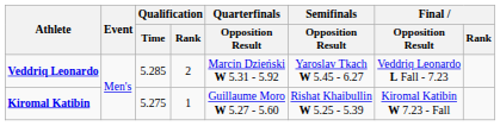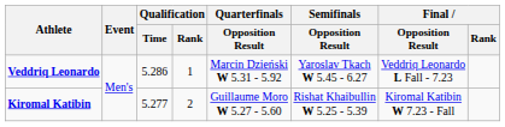 <table class="wikitable" style="font-size:90%;">
 <tr>
 <th rowspan=2>Athlete</th>
 <th rowspan=2>Event</th>
 <th colspan=2>Qualification</th>
 <th>Quarterfinals</th>
 <th>Semifinals</th>
 <th colspan=2>Final / </th>
 </tr>
 <tr style="font-size:95%">
 <th>Time</th>
 <th>Rank</th>
 <th>Opposition<br>Result</th>
 <th>Opposition<br>Result</th>
 <th>Opposition<br>Result</th>
 <th>Rank</th>
 </tr>
 <tr align=center>
 <td align=left><strong><a href='#'>Veddriq Leonardo</a></strong></td>
 <td align=left rowspan=2><a href='#'>Men's</a></td>
-<td>5.285</td>
-<td>2</td>
+<td>5.286</td>
+<td>1</td>
 <td> <a href='#'>Marcin Dzieński</a><br><strong>W</strong> 5.31 - 5.92</td>
 <td> <a href='#'>Yaroslav Tkach</a><br><strong>W</strong> 5.45 - 6.27</td>
 <td> <a href='#'>Veddriq Leonardo</a><br><strong>L</strong> Fall - 7.23</td>
 <td></td>
 </tr>
 <tr align=center>
 <td align=left><strong><a href='#'>Kiromal Katibin</a></strong></td>
-<td>5.275</td>
-<td>1</td>
+<td>5.277</td>
+<td>2</td>
 <td> <a href='#'>Guillaume Moro</a><br><strong>W</strong> 5.27 - 5.60</td>
 <td> <a href='#'>Rishat Khaibullin</a><br><strong>W</strong> 5.25 - 5.39</td>
 <td> <a href='#'>Kiromal Katibin</a><br><strong>W</strong> 7.23 - Fall</td>
 <td></td>
 </tr>
 </table>
